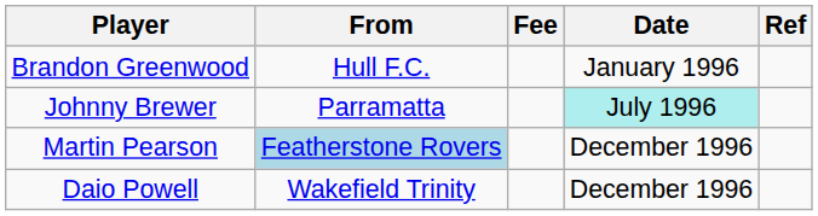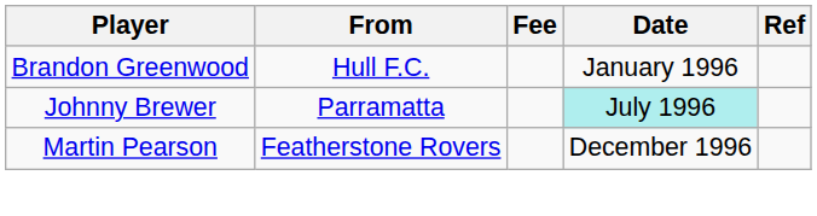 <table class="wikitable" style="text-align:center; width="70%; text-align:left">
 <tr>
 <th><strong>Player</strong></th>
 <th><strong>From</strong></th>
 <th><strong>Fee</strong></th>
 <th><strong>Date</strong></th>
 <th><strong>Ref</strong></th>
 </tr>
 <tr --->
 <td><a href='#'>Brandon Greenwood</a></td>
 <td><a href='#'>Hull F.C.</a></td>
 <td></td>
 <td>January 1996</td>
 <td></td>
 </tr>
 <tr --->
 <td><a href='#'>Johnny Brewer</a></td>
 <td><a href='#'>Parramatta</a></td>
 <td></td>
 <td style="background: paleturquoise;">July 1996</td>
 <td></td>
 </tr>
 <tr --->
 <td><a href='#'>Martin Pearson</a></td>
-<td style="background: lightblue;"><a href='#'>Featherstone Rovers</a></td>
-<td></td>
-<td>December 1996</td>
-<td></td>
-</tr>
-<tr --->
-<td><a href='#'>Daio Powell</a></td>
-<td><a href='#'>Wakefield Trinity</a></td>
+<td><a href='#'>Featherstone Rovers</a></td>
 <td></td>
 <td>December 1996</td>
 <td></td>
 </tr>
 </table>
